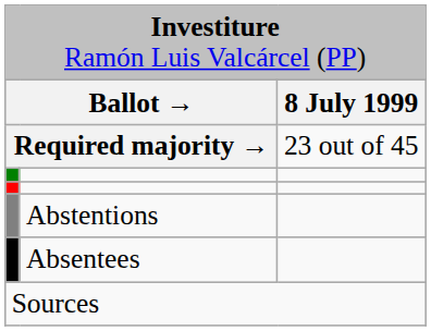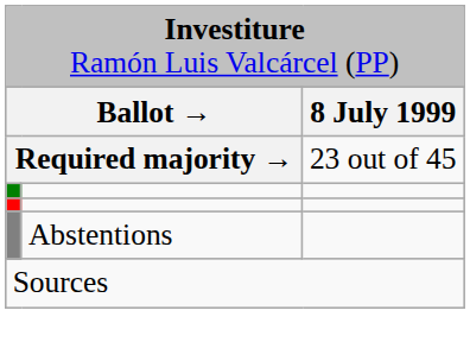 <table class="wikitable" style="text-align:center;">
 <tr>
 <td colspan="3" align="center" bgcolor="#C0C0C0"><strong>Investiture</strong><br><a href='#'>Ramón Luis Valcárcel</a> (<a href='#'>PP</a>)</td>
 </tr>
 <tr>
 <th colspan="2" width="150px">Ballot →</th>
 <th>8 July 1999</th>
 </tr>
 <tr>
 <th colspan="2">Required majority →</th>
 <td>23 out of 45 </td>
 </tr>
 <tr>
 <th width="1px" style="background:green;"></th>
 <td align="left"></td>
 <td></td>
 </tr>
 <tr>
 <th style="color:inherit;background:red;"></th>
 <td align="left"></td>
 <td></td>
 </tr>
 <tr>
 <th style="color:inherit;background:gray;"></th>
 <td align="left"><span>Abstentions</span></td>
 <td></td>
 </tr>
 <tr>
-<th style="color:inherit;background:black;"></th>
-<td align="left"><span>Absentees</span></td>
-<td></td>
-</tr>
-<tr>
 <td align="left" colspan="3">Sources</td>
 </tr>
 </table>
